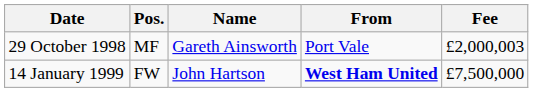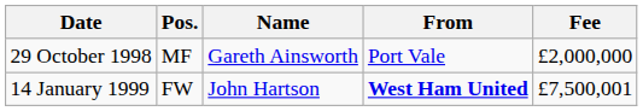 <table class="wikitable">
 <tr>
 <th>Date</th>
 <th>Pos.</th>
 <th>Name</th>
 <th>From</th>
 <th>Fee</th>
 </tr>
 <tr>
 <td>29 October 1998</td>
 <td>MF</td>
 <td><a href='#'>Gareth Ainsworth</a></td>
 <td><a href='#'>Port Vale</a></td>
-<td>£2,000,003</td>
+<td>£2,000,000</td>
 </tr>
 <tr>
 <td>14 January 1999</td>
 <td>FW</td>
 <td><a href='#'>John Hartson</a></td>
 <td><strong><a href='#'>West Ham United</a></strong></td>
-<td>£7,500,000</td>
+<td>£7,500,001</td>
 </tr>
 </table>
